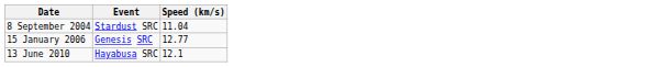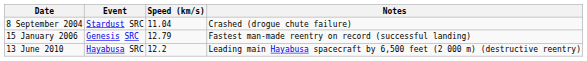 <table class="wikitable">
 <tr>
 <th>Date</th>
 <th>Event</th>
 <th>Speed (km/s)</th>
+<th>Notes</th>
 </tr>
 <tr>
 <td>8 September 2004</td>
 <td><a href='#'>Stardust</a> SRC</td>
 <td>11.04</td>
+<td>Crashed (drogue chute failure)</td>
 </tr>
 <tr>
 <td>15 January 2006</td>
 <td><a href='#'>Genesis</a> <a href='#'>SRC</a></td>
-<td>12.77</td>
+<td>12.79</td>
+<td>Fastest man-made reentry on record (successful landing)</td>
 </tr>
 <tr>
 <td>13 June 2010</td>
 <td><a href='#'>Hayabusa</a> SRC</td>
-<td>12.1</td>
+<td>12.2</td>
+<td>Leading main <a href='#'>Hayabusa</a> spacecraft by 6,500 feet (2 000 m) (destructive reentry)</td>
 </tr>
 </table>
